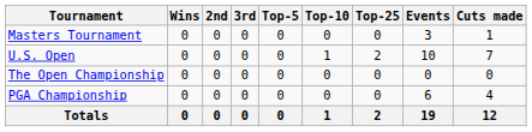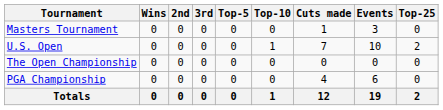 <table class=wikitable style=text-align:center>
 <tr>
 <th>Tournament</th>
 <th>Wins</th>
 <th>2nd</th>
 <th>3rd</th>
 <th>Top-5</th>
 <th>Top-10</th>
+<th>Cuts made</th>
+<th>Events</th>
 <th>Top-25</th>
-<th>Events</th>
-<th>Cuts made</th>
 </tr>
 <tr>
 <td align=left><a href='#'>Masters Tournament</a></td>
 <td>0</td>
 <td>0</td>
 <td>0</td>
 <td>0</td>
 <td>0</td>
+<td>1</td>
+<td>3</td>
 <td>0</td>
-<td>3</td>
-<td>1</td>
 </tr>
 <tr>
 <td align=left><a href='#'>U.S. Open</a></td>
 <td>0</td>
 <td>0</td>
 <td>0</td>
 <td>0</td>
 <td>1</td>
+<td>7</td>
+<td>10</td>
 <td>2</td>
-<td>10</td>
-<td>7</td>
 </tr>
 <tr>
 <td align=left><a href='#'>The Open Championship</a></td>
 <td>0</td>
 <td>0</td>
 <td>0</td>
 <td>0</td>
 <td>0</td>
 <td>0</td>
 <td>0</td>
 <td>0</td>
 </tr>
 <tr>
 <td align=left><a href='#'>PGA Championship</a></td>
 <td>0</td>
 <td>0</td>
 <td>0</td>
 <td>0</td>
 <td>0</td>
+<td>4</td>
+<td>6</td>
 <td>0</td>
-<td>6</td>
-<td>4</td>
 </tr>
 <tr>
 <th>Totals</th>
 <th>0</th>
 <th>0</th>
 <th>0</th>
 <th>0</th>
 <th>1</th>
+<th>12</th>
+<th>19</th>
 <th>2</th>
-<th>19</th>
-<th>12</th>
 </tr>
 </table>
